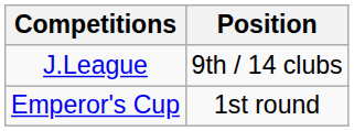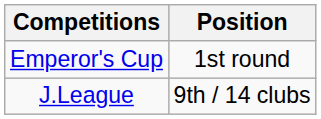 <table class="wikitable" style="text-align:center;">
 <tr>
 <th>Competitions</th>
 <th>Position</th>
 </tr>
 <tr>
+<td><a href='#'>Emperor's Cup</a></td>
+<td>1st round</td>
+</tr>
+<tr>
 <td><a href='#'>J.League</a></td>
 <td>9th / 14 clubs</td>
 </tr>
-<tr>
-<td><a href='#'>Emperor's Cup</a></td>
-<td>1st round</td>
-</tr>
 </table>
